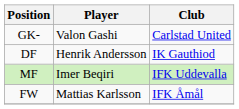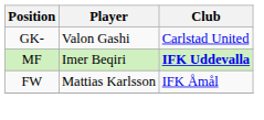 <table class="wikitable" style="text-align:center;float:left;margin-right:1em;">
 <tr>
 <th>Position</th>
 <th>Player</th>
 <th>Club</th>
 </tr>
 <tr>
 <td>GK-</td>
 <td align="left"> Valon Gashi</td>
 <td align="left"><a href='#'>Carlstad United</a></td>
 </tr>
-<tr>
-<td>DF</td>
-<td align="left"> Henrik Andersson</td>
-<td align="left"><a href='#'>IK Gauthiod</a></td>
-</tr>
 <tr bgcolor=#D0F0C0>
 <td>MF</td>
 <td align="left"> Imer Beqiri</td>
-<td align="left"><a href='#'>IFK Uddevalla</a></td>
+<td align="left"><strong><a href='#'>IFK Uddevalla</a></strong></td>
 </tr>
 <tr>
 <td>FW</td>
 <td align="left"> Mattias Karlsson</td>
 <td align="left"><a href='#'>IFK Åmål</a></td>
 </tr>
 <tr>
 </tr>
 </table>
